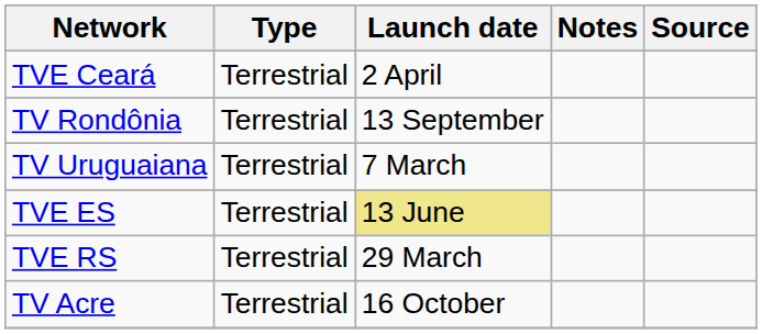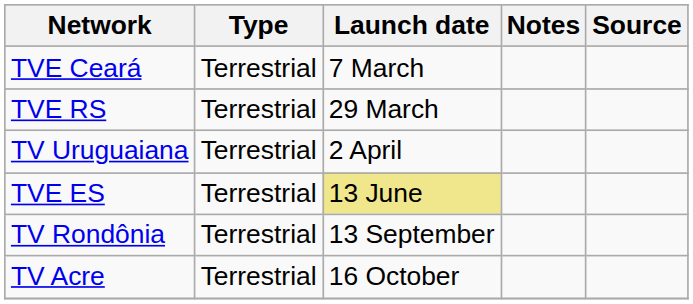 <table class="wikitable sortable">
 <tr>
 <th>Network</th>
 <th>Type</th>
 <th>Launch date</th>
 <th>Notes</th>
 <th>Source</th>
 </tr>
 <tr>
 <td><a href='#'>TVE Ceará</a></td>
 <td>Terrestrial</td>
-<td>2 April</td>
+<td>7 March</td>
 <td></td>
 <td></td>
 </tr>
 <tr>
-<td><a href='#'>TV Rondônia</a></td>
+<td><a href='#'>TVE RS</a></td>
 <td>Terrestrial</td>
-<td>13 September</td>
+<td>29 March</td>
 <td></td>
 <td></td>
 </tr>
 <tr>
 <td><a href='#'>TV Uruguaiana</a></td>
 <td>Terrestrial</td>
-<td>7 March</td>
+<td>2 April</td>
 <td></td>
 <td></td>
 </tr>
 <tr>
 <td><a href='#'>TVE ES</a></td>
 <td>Terrestrial</td>
 <td style="background: khaki;">13 June</td>
 <td></td>
 <td></td>
 </tr>
 <tr>
-<td><a href='#'>TVE RS</a></td>
+<td><a href='#'>TV Rondônia</a></td>
 <td>Terrestrial</td>
-<td>29 March</td>
+<td>13 September</td>
 <td></td>
 <td></td>
 </tr>
 <tr>
 <td><a href='#'>TV Acre</a></td>
 <td>Terrestrial</td>
 <td>16 October</td>
 <td></td>
 <td></td>
 </tr>
 <tr>
 </tr>
 </table>
